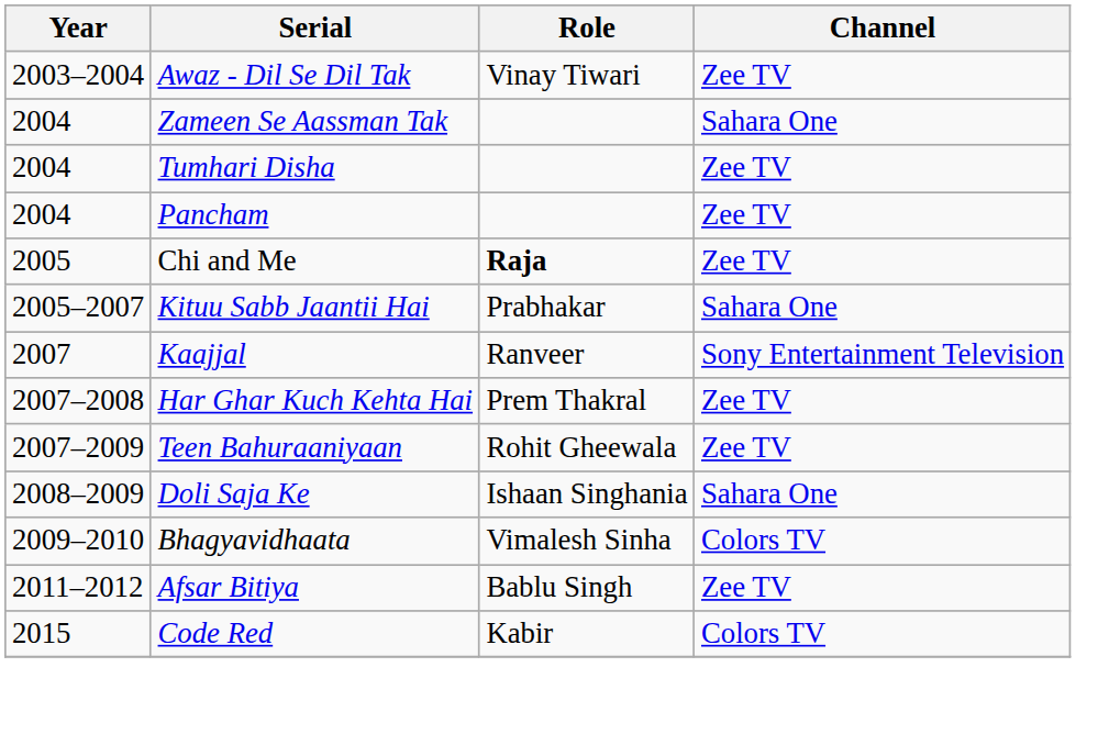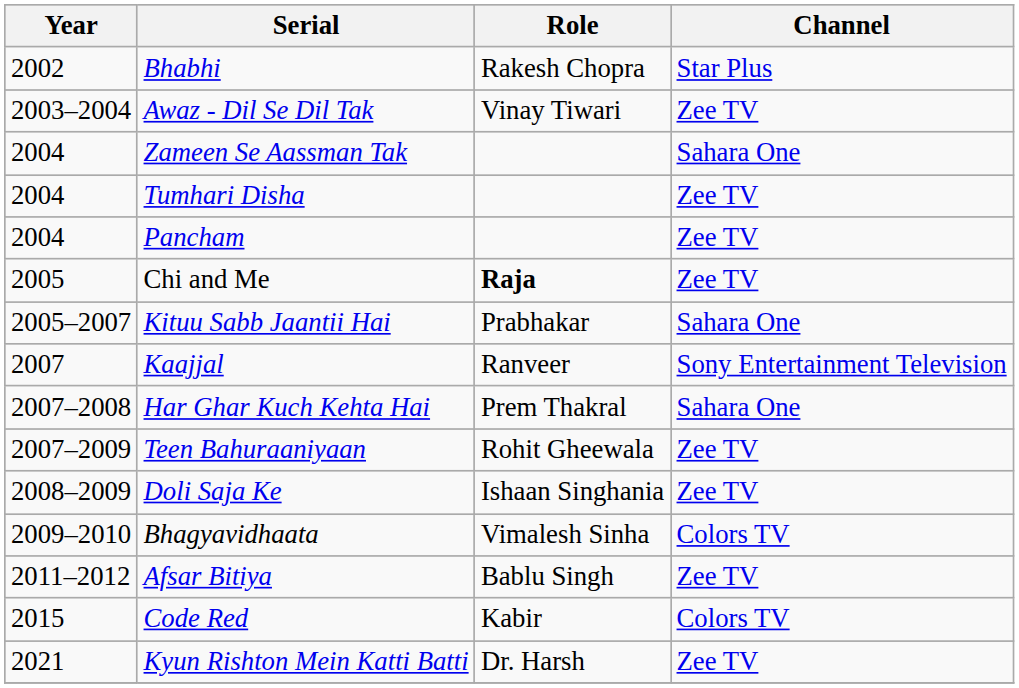 <table class="wikitable sortable">
 <tr>
 <th>Year</th>
 <th>Serial</th>
 <th>Role</th>
 <th>Channel</th>
+</tr>
+<tr>
+<td>2002</td>
+<td><em><a href='#'>Bhabhi</a></em></td>
+<td>Rakesh Chopra</td>
+<td><a href='#'>Star Plus</a></td>
 </tr>
 <tr>
 <td>2003–2004</td>
 <td><em><a href='#'>Awaz - Dil Se Dil Tak</a></em></td>
 <td>Vinay Tiwari</td>
 <td><a href='#'>Zee TV</a></td>
 </tr>
 <tr>
 <td>2004</td>
 <td><em><a href='#'>Zameen Se Aassman Tak</a></em></td>
 <td></td>
 <td><a href='#'>Sahara One</a></td>
 </tr>
 <tr>
 <td>2004</td>
 <td><em><a href='#'>Tumhari Disha</a></em></td>
 <td></td>
 <td><a href='#'>Zee TV</a></td>
 </tr>
 <tr>
 <td>2004</td>
 <td><em><a href='#'>Pancham</a></em></td>
 <td></td>
 <td><a href='#'>Zee TV</a></td>
 </tr>
 <tr>
 <td>2005</td>
 <td>Chi and Me</td>
 <td><strong>Raja</strong></td>
 <td><a href='#'>Zee TV</a></td>
 </tr>
 <tr>
 <td>2005–2007</td>
 <td><em><a href='#'>Kituu Sabb Jaantii Hai</a></em></td>
 <td>Prabhakar</td>
 <td><a href='#'>Sahara One</a></td>
 </tr>
 <tr>
 <td>2007</td>
 <td><em><a href='#'>Kaajjal</a></em></td>
 <td>Ranveer</td>
 <td><a href='#'>Sony Entertainment Television</a></td>
 </tr>
 <tr>
 <td>2007–2008</td>
 <td><em><a href='#'>Har Ghar Kuch Kehta Hai</a></em></td>
 <td>Prem Thakral</td>
-<td><a href='#'>Zee TV</a></td>
+<td><a href='#'>Sahara One</a></td>
 </tr>
 <tr>
 <td>2007–2009</td>
 <td><em><a href='#'>Teen Bahuraaniyaan</a></em></td>
 <td>Rohit Gheewala</td>
 <td><a href='#'>Zee TV</a></td>
 </tr>
 <tr>
 <td>2008–2009</td>
 <td><em><a href='#'>Doli Saja Ke</a></em></td>
 <td>Ishaan Singhania</td>
-<td><a href='#'>Sahara One</a></td>
+<td><a href='#'>Zee TV</a></td>
 </tr>
 <tr>
 <td>2009–2010</td>
 <td><em>Bhagyavidhaata</em></td>
 <td>Vimalesh Sinha</td>
 <td><a href='#'>Colors TV</a></td>
 </tr>
 <tr>
 <td>2011–2012</td>
 <td><em><a href='#'>Afsar Bitiya</a></em></td>
 <td>Bablu Singh</td>
 <td><a href='#'>Zee TV</a></td>
 </tr>
 <tr>
 <td>2015</td>
 <td><em><a href='#'>Code Red</a></em></td>
 <td>Kabir</td>
 <td><a href='#'>Colors TV</a></td>
 </tr>
 <tr>
+<td>2021</td>
+<td><em><a href='#'>Kyun Rishton Mein Katti Batti</a></em></td>
+<td>Dr. Harsh</td>
+<td><a href='#'>Zee TV</a></td>
+</tr>
+<tr>
 </tr>
 </table>
